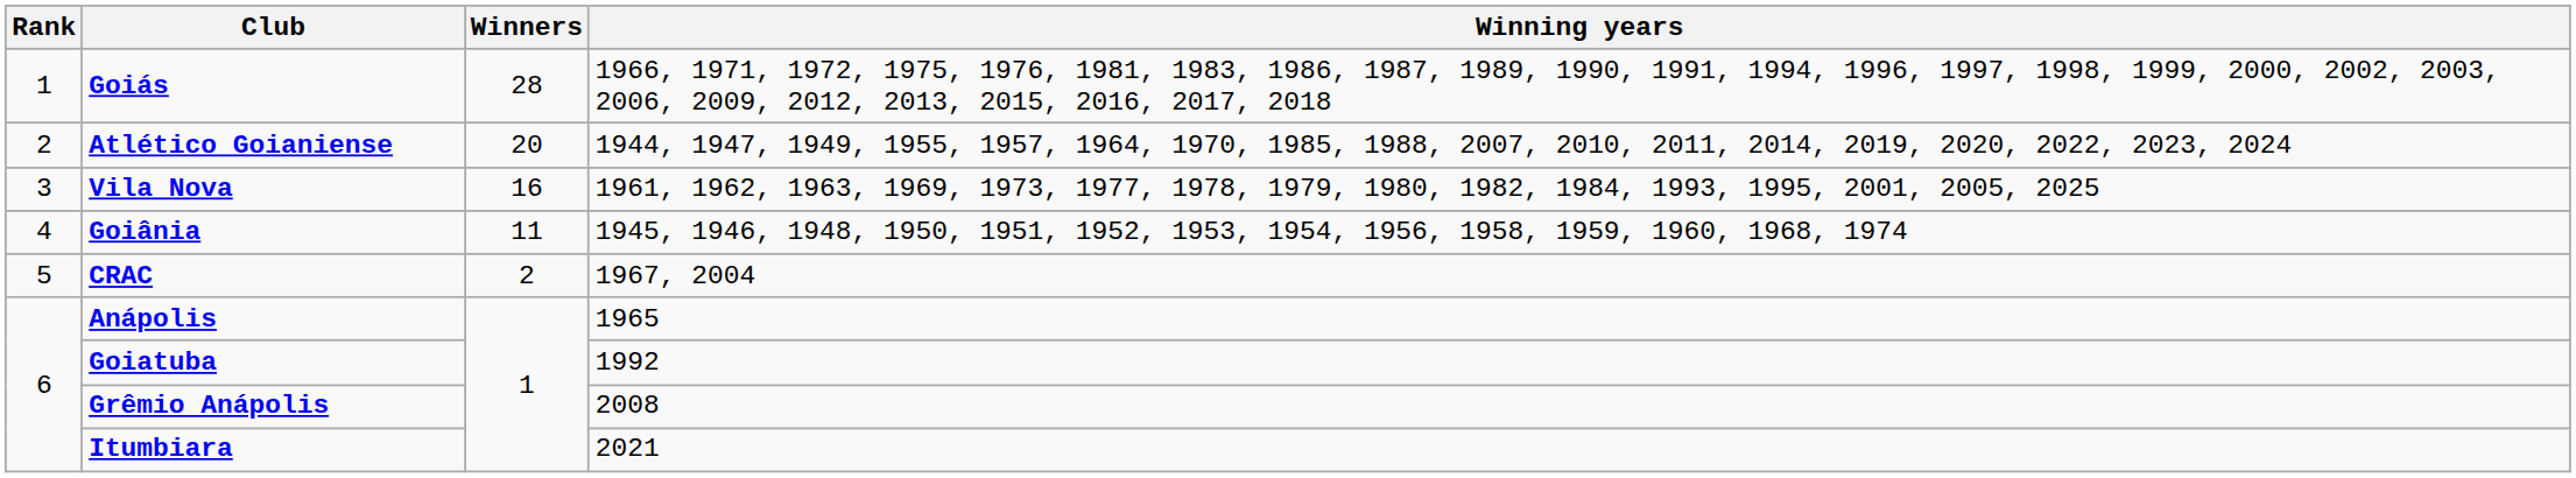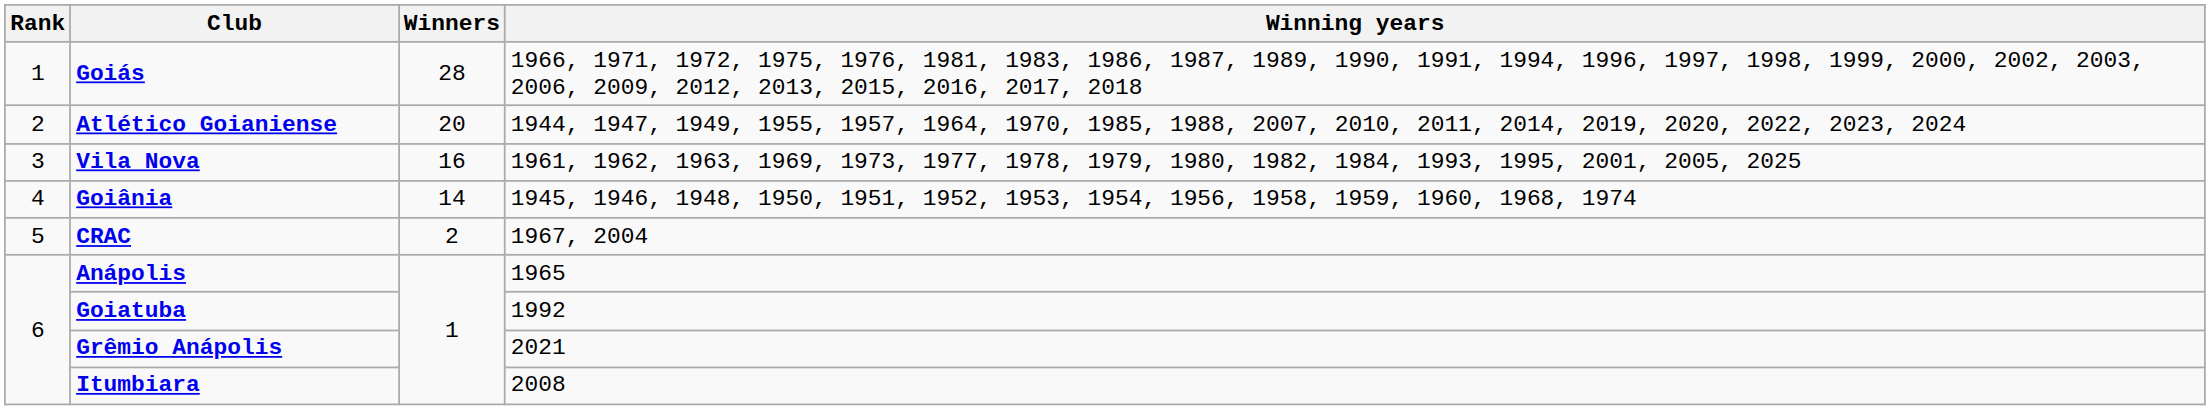 <table class="wikitable sortable">
 <tr>
 <th>Rank</th>
 <th style="width:180px">Club</th>
 <th>Winners</th>
 <th>Winning years</th>
 </tr>
 <tr>
 <td align=center>1</td>
 <td><strong><a href='#'>Goiás</a></strong></td>
 <td align=center>28</td>
 <td>1966, 1971, 1972, 1975, 1976, 1981, 1983, 1986, 1987, 1989, 1990, 1991, 1994, 1996, 1997, 1998, 1999, 2000, 2002, 2003, 2006, 2009, 2012, 2013, 2015, 2016, 2017, 2018</td>
 </tr>
 <tr>
 <td align=center>2</td>
 <td><strong><a href='#'>Atlético Goianiense</a></strong></td>
 <td align=center>20</td>
 <td>1944, 1947, 1949, 1955, 1957, 1964, 1970, 1985, 1988, 2007, 2010, 2011, 2014, 2019, 2020, 2022, 2023, 2024</td>
 </tr>
 <tr>
 <td align=center>3</td>
 <td><strong><a href='#'>Vila Nova</a></strong></td>
 <td align=center>16</td>
 <td>1961, 1962, 1963, 1969, 1973, 1977, 1978, 1979, 1980, 1982, 1984, 1993, 1995, 2001, 2005, 2025</td>
 </tr>
 <tr>
 <td align=center>4</td>
 <td><strong><a href='#'>Goiânia</a></strong></td>
-<td align=center>11</td>
+<td align=center>14</td>
 <td>1945, 1946, 1948, 1950, 1951, 1952, 1953, 1954, 1956, 1958, 1959, 1960, 1968, 1974</td>
 </tr>
 <tr>
 <td align=center>5</td>
 <td><strong><a href='#'>CRAC</a></strong></td>
 <td align=center>2</td>
 <td>1967, 2004</td>
 </tr>
 <tr>
 <td rowspan=4 align=center>6</td>
 <td><strong><a href='#'>Anápolis</a></strong></td>
 <td rowspan=4 align=center>1</td>
 <td>1965</td>
 </tr>
 <tr>
 <td><strong><a href='#'>Goiatuba</a></strong></td>
 <td>1992</td>
 </tr>
 <tr>
 <td><strong><a href='#'>Grêmio Anápolis</a></strong></td>
-<td>2008</td>
+<td>2021</td>
 </tr>
 <tr>
 <td><strong><a href='#'>Itumbiara</a></strong></td>
-<td>2021</td>
+<td>2008</td>
 </tr>
 </table>
